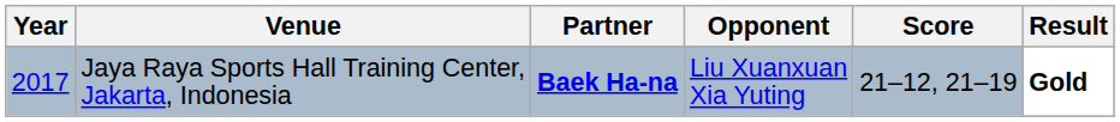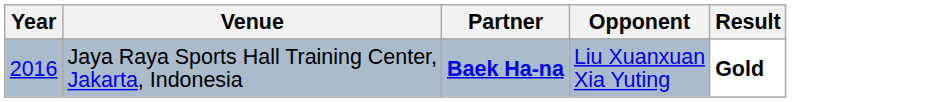 <table class="sortable wikitable" style="font-size: 90%;">
 <tr>
 <th>Year</th>
 <th>Venue</th>
 <th>Partner</th>
 <th>Opponent</th>
-<th>Score</th>
 <th>Result</th>
 </tr>
 <tr style="background:#AABBCC">
-<td align="center"><a href='#'>2017</a></td>
+<td align="center"><a href='#'>2016</a></td>
 <td align="left">Jaya Raya Sports Hall Training Center,<br><a href='#'>Jakarta</a>, Indonesia</td>
 <td align="left"><strong> <a href='#'>Baek Ha-na</a></strong></td>
 <td align="left"> <a href='#'>Liu Xuanxuan</a><br> <a href='#'>Xia Yuting</a></td>
-<td align="left">21–12, 21–19</td>
 <td style="text-align:left; background:white"> <strong>Gold</strong></td>
 </tr>
 </table>
